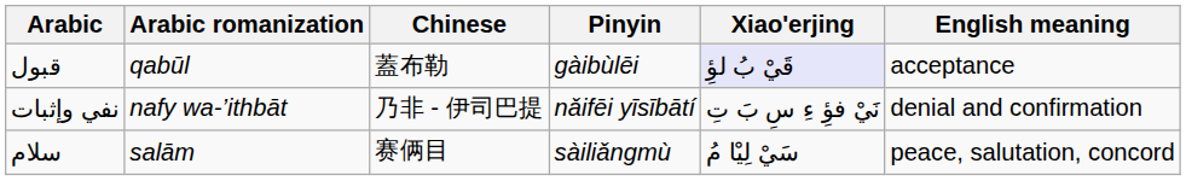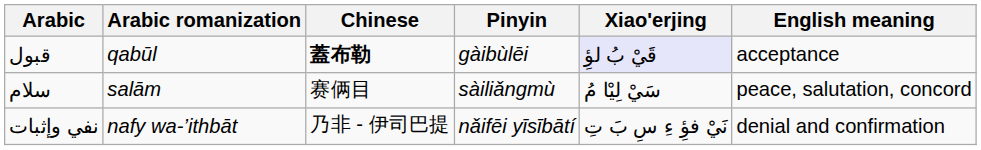 <table class="wikitable">
 <tr>
 <th>Arabic</th>
 <th>Arabic romanization</th>
 <th>Chinese</th>
 <th>Pinyin</th>
 <th>Xiao'erjing</th>
 <th>English meaning</th>
 </tr>
 <tr>
 <td>قبول</td>
 <td><em>qabūl</em></td>
-<td>蓋布勒</td>
+<td><strong>蓋布勒</strong></td>
 <td><em>gàibùlēi</em></td>
 <td style="background: lavender;">قَيْ بُ لؤِ</td>
 <td>acceptance</td>
+</tr>
+<tr>
+<td>سلام</td>
+<td><em>salām</em></td>
+<td>赛俩目</td>
+<td><em>sàiliǎngmù</em></td>
+<td>سَيْ لِيْا مُ</td>
+<td>peace, salutation, concord</td>
 </tr>
 <tr>
 <td>نفي وإثبات</td>
 <td><em>nafy wa-’ithbāt</em></td>
 <td>乃非 - 伊司巴提</td>
 <td><em>nǎifēi yīsībātí</em></td>
 <td>نَيْ فؤِ ءِ سِ بَ تِ</td>
 <td>denial and confirmation</td>
 </tr>
-<tr>
-<td>سلام</td>
-<td><em>salām</em></td>
-<td>赛俩目</td>
-<td><em>sàiliǎngmù</em></td>
-<td>سَيْ لِيْا مُ</td>
-<td>peace, salutation, concord</td>
-</tr>
 </table>
